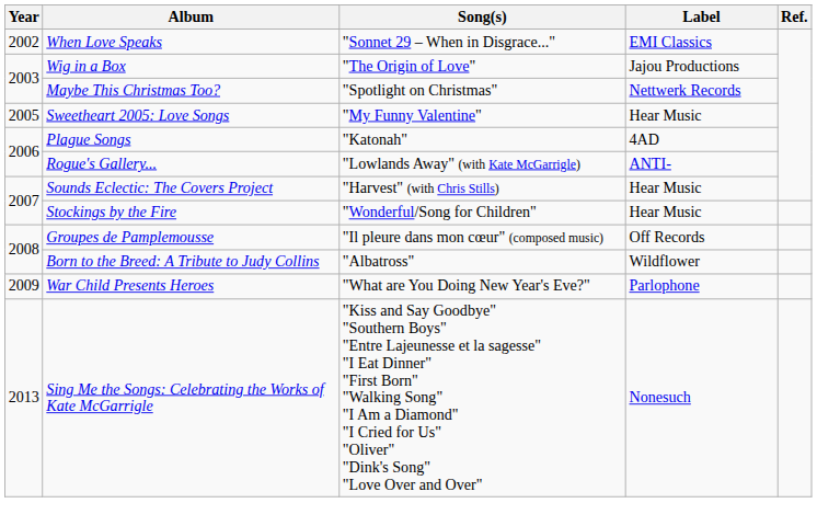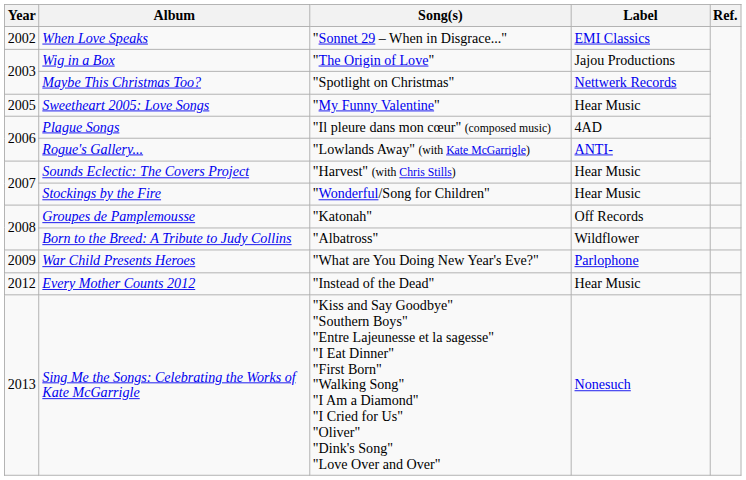 <table class="wikitable">
 <tr>
 <th width="10">Year</th>
 <th width="300">Album</th>
 <th width="290">Song(s)</th>
 <th width="150">Label</th>
 <th width="10">Ref.</th>
 </tr>
 <tr>
 <td align="center">2002</td>
 <td><em><a href='#'>When Love Speaks</a></em></td>
 <td>"<a href='#'>Sonnet 29</a> – When in Disgrace..."</td>
 <td><a href='#'>EMI Classics</a></td>
 <td align="center" rowspan=7></td>
 </tr>
 <tr>
 <td align="center" rowspan=2>2003</td>
 <td><em><a href='#'>Wig in a Box</a></em></td>
 <td>"<a href='#'>The Origin of Love</a>"</td>
 <td>Jajou Productions</td>
 </tr>
 <tr>
 <td><em><a href='#'>Maybe This Christmas Too?</a></em></td>
 <td>"Spotlight on Christmas"</td>
 <td><a href='#'>Nettwerk Records</a></td>
 </tr>
 <tr>
 <td align="center">2005</td>
 <td><em><a href='#'>Sweetheart 2005: Love Songs</a></em></td>
 <td>"<a href='#'>My Funny Valentine</a>"</td>
 <td>Hear Music</td>
 </tr>
 <tr>
 <td align="center" rowspan=2>2006</td>
 <td><em><a href='#'>Plague Songs</a></em></td>
-<td>"Katonah"</td>
+<td>"Il pleure dans mon cœur" <small>(composed music)</small></td>
 <td>4AD</td>
 </tr>
 <tr>
 <td><em><a href='#'>Rogue's Gallery...</a></em></td>
 <td>"Lowlands Away" <small>(with <a href='#'>Kate McGarrigle</a>) </small></td>
 <td><a href='#'>ANTI-</a></td>
 </tr>
 <tr>
 <td align="center" rowspan=2>2007</td>
 <td><em><a href='#'>Sounds Eclectic: The Covers Project</a></em></td>
 <td>"Harvest" <small>(with <a href='#'>Chris Stills</a>)</small></td>
 <td>Hear Music</td>
 </tr>
 <tr>
 <td><em><a href='#'>Stockings by the Fire</a></em></td>
 <td>"<a href='#'>Wonderful</a>/Song for Children"</td>
 <td>Hear Music</td>
 <td align="center"></td>
 </tr>
 <tr>
 <td align="center" rowspan=2>2008</td>
 <td><em><a href='#'>Groupes de Pamplemousse</a></em></td>
-<td>"Il pleure dans mon cœur" <small>(composed music)</small></td>
+<td>"Katonah"</td>
 <td>Off Records</td>
 <td align="center"></td>
 </tr>
 <tr>
 <td><em><a href='#'>Born to the Breed: A Tribute to Judy Collins</a></em></td>
 <td>"Albatross"</td>
 <td>Wildflower</td>
 <td align="center"></td>
 </tr>
 <tr>
 <td align="center">2009</td>
 <td><em><a href='#'>War Child Presents Heroes</a></em></td>
 <td>"What are You Doing New Year's Eve?"</td>
 <td><a href='#'>Parlophone</a></td>
 <td align="center"></td>
 </tr>
 <tr>
+<td align="center">2012</td>
+<td><em><a href='#'>Every Mother Counts 2012</a></em></td>
+<td>"Instead of the Dead"</td>
+<td>Hear Music</td>
+<td></td>
+</tr>
+<tr>
 <td align="center">2013</td>
 <td><em><a href='#'>Sing Me the Songs: Celebrating the Works of Kate McGarrigle</a></em></td>
 <td>"Kiss and Say Goodbye"<br>"Southern Boys"<br>"Entre Lajeunesse et la sagesse"<br>"I Eat Dinner"<br>"First Born"<br>"Walking Song"<br>"I Am a Diamond"<br>"I Cried for Us"<br>"Oliver"<br>"Dink's Song"<br>"Love Over and Over"</td>
 <td><a href='#'>Nonesuch</a></td>
 <td></td>
 </tr>
 </table>
